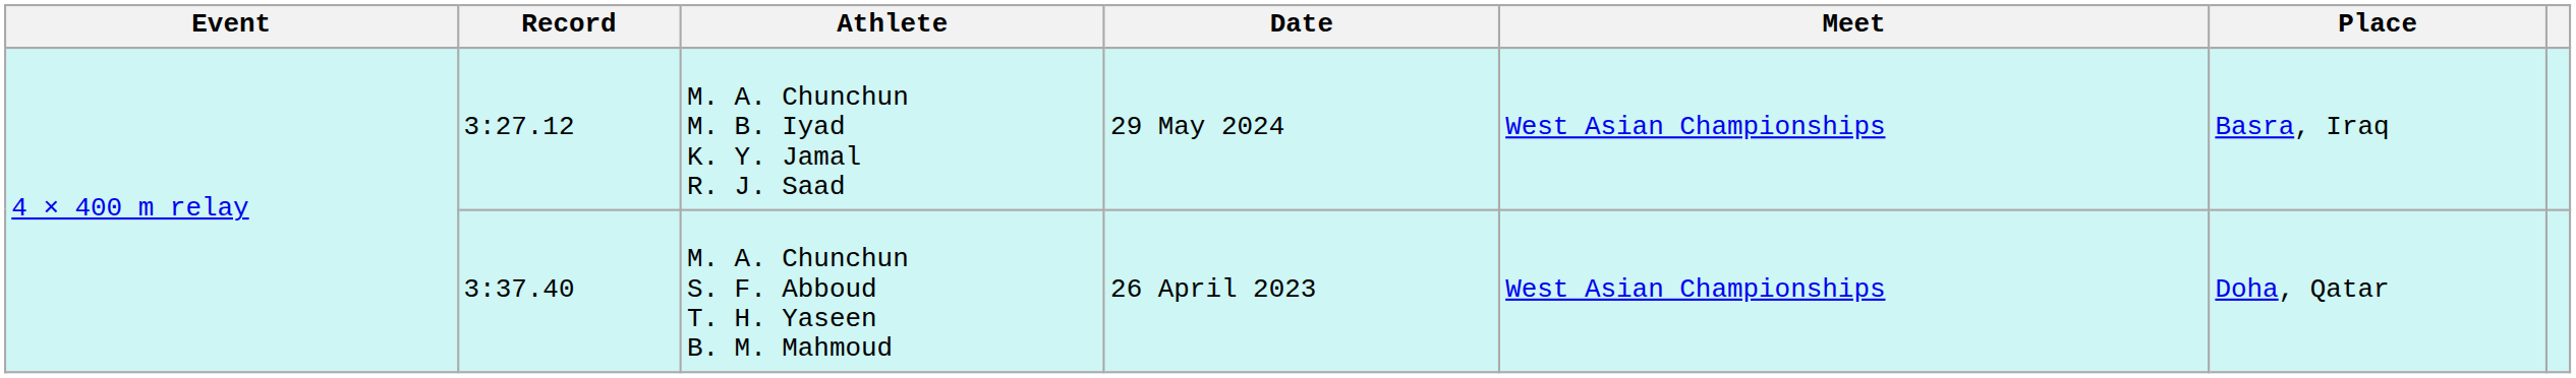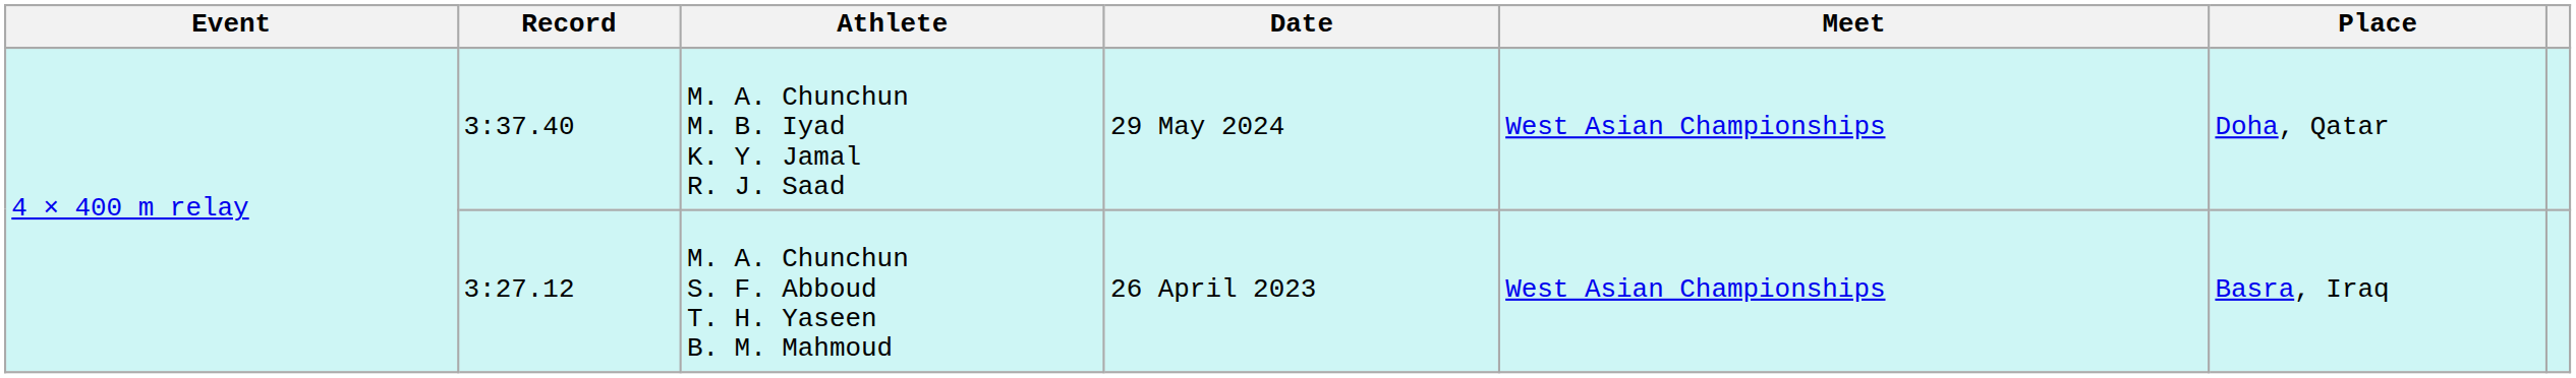 <table class="wikitable" style="font-size: 95%; width: 95%;">
 <tr>
 <th>Event</th>
 <th>Record</th>
 <th>Athlete</th>
 <th>Date</th>
 <th>Meet</th>
 <th>Place</th>
 <th></th>
 </tr>
 <tr bgcolor="#CEF6F5">
 <td rowspan=2><a href='#'>4 × 400 m relay</a></td>
-<td>3:27.12</td>
+<td>3:37.40</td>
 <td><br>M. A. Chunchun<br>M. B. Iyad<br>K. Y. Jamal<br>R. J. Saad</td>
 <td>29 May 2024</td>
+<td><a href='#'>West Asian Championships</a></td>
+<td><a href='#'>Doha</a>, Qatar</td>
+<td></td>
+</tr>
+<tr bgcolor="#CEF6F5">
+<td>3:27.12</td>
+<td><br>M. A. Chunchun<br>S. F. Abboud<br>T. H. Yaseen<br>B. M. Mahmoud</td>
+<td>26 April 2023</td>
 <td><a href='#'>West Asian Championships</a></td>
 <td><a href='#'>Basra</a>, Iraq</td>
 <td></td>
 </tr>
-<tr bgcolor="#CEF6F5">
-<td>3:37.40</td>
-<td><br>M. A. Chunchun<br>S. F. Abboud<br>T. H. Yaseen<br>B. M. Mahmoud</td>
-<td>26 April 2023</td>
-<td><a href='#'>West Asian Championships</a></td>
-<td><a href='#'>Doha</a>, Qatar</td>
-<td></td>
-</tr>
 </table>
